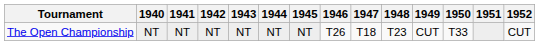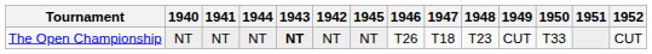 <table class="wikitable" style="font-size:95%;text-align:center;">
 <tr>
 <th>Tournament</th>
 <th>1940</th>
 <th>1941</th>
+<th>1944</th>
+<th>1943</th>
 <th>1942</th>
-<th>1943</th>
-<th>1944</th>
 <th>1945</th>
 <th>1946</th>
 <th>1947</th>
 <th>1948</th>
 <th>1949</th>
 <th>1950</th>
 <th>1951</th>
 <th>1952</th>
 </tr>
 <tr>
 <td align=left><a href='#'>The Open Championship</a></td>
 <td style="background:#eee;">NT</td>
 <td style="background:#eee;">NT</td>
 <td style="background:#eee;">NT</td>
-<td style="background:#eee;">NT</td>
+<td style="background:#eee;"><strong>NT</strong></td>
 <td style="background:#eee;">NT</td>
 <td style="background:#eee;">NT</td>
 <td>T26</td>
 <td>T18</td>
 <td>T23</td>
 <td>CUT</td>
 <td>T33</td>
 <td style="background:#eee;"></td>
 <td>CUT</td>
 </tr>
 </table>
